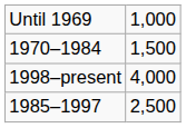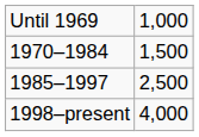 <table class="wikitable">
 <tr>
 <td>Until 1969</td>
 <td>1,000</td>
 </tr>
 <tr>
 <td>1970–1984</td>
 <td>1,500</td>
 </tr>
 <tr>
+<td>1985–1997</td>
+<td>2,500</td>
+</tr>
+<tr>
 <td>1998–present</td>
 <td>4,000</td>
 </tr>
-<tr>
-<td>1985–1997</td>
-<td>2,500</td>
-</tr>
 </table>
